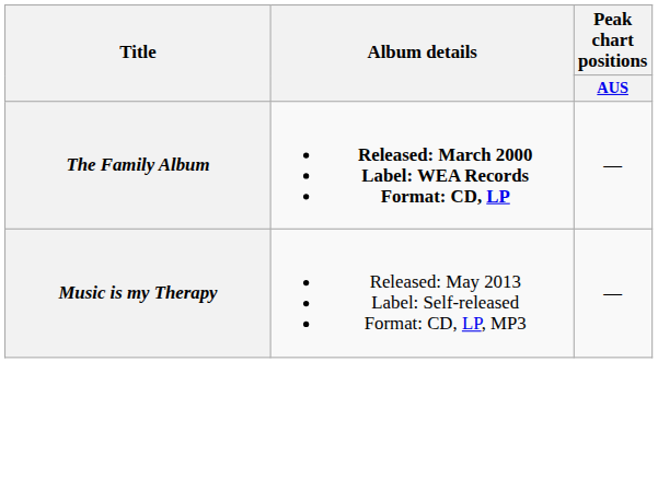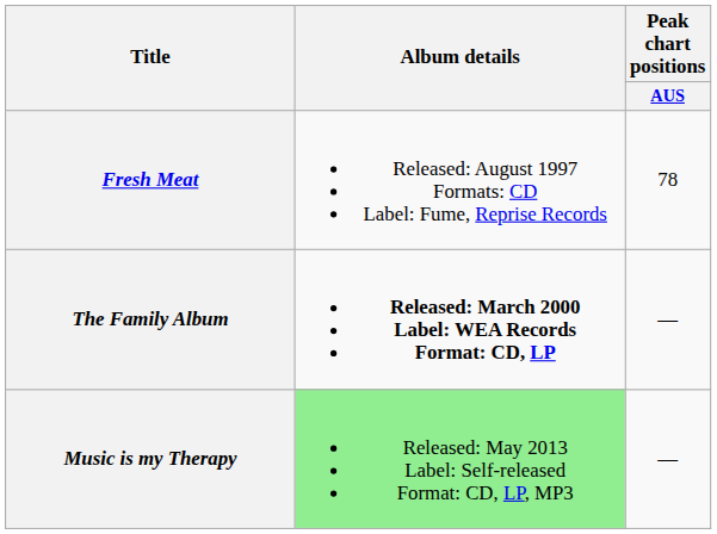 <table class="wikitable plainrowheaders" style="text-align:center;">
 <tr>
 <th scope="col" rowspan="2" style="width:14em;">Title</th>
 <th scope="col" rowspan="2" style="width:16em;">Album details</th>
 <th scope="col" colspan="1">Peak chart positions</th>
 </tr>
 <tr>
 <th scope="col" style="width:3em;font-size:85%;"><a href='#'>AUS</a><br></th>
 </tr>
 <tr>
+<th scope="row"><em><a href='#'>Fresh Meat</a></em></th>
+<td><br><ul><li>Released: August 1997</li><li>Formats: <a href='#'>CD</a></li><li>Label: Fume, <a href='#'>Reprise Records</a></li></ul></td>
+<td>78</td>
+</tr>
+<tr>
 <th scope="row"><em>The Family Album</em></th>
 <td><strong><br><ul><li>Released: March 2000</li><li>Label: WEA Records</li><li>Format: CD, <a href='#'>LP</a></li></ul></strong></td>
 <td>—</td>
 </tr>
 <tr>
 <th scope="row"><em>Music is my Therapy</em></th>
-<td><br><ul><li>Released: May 2013</li><li>Label: Self-released</li><li>Format: CD, <a href='#'>LP</a>, MP3</li></ul></td>
+<td style="background: lightgreen;"><br><ul><li>Released: May 2013</li><li>Label: Self-released</li><li>Format: CD, <a href='#'>LP</a>, MP3</li></ul></td>
 <td>—</td>
 </tr>
 </table>
